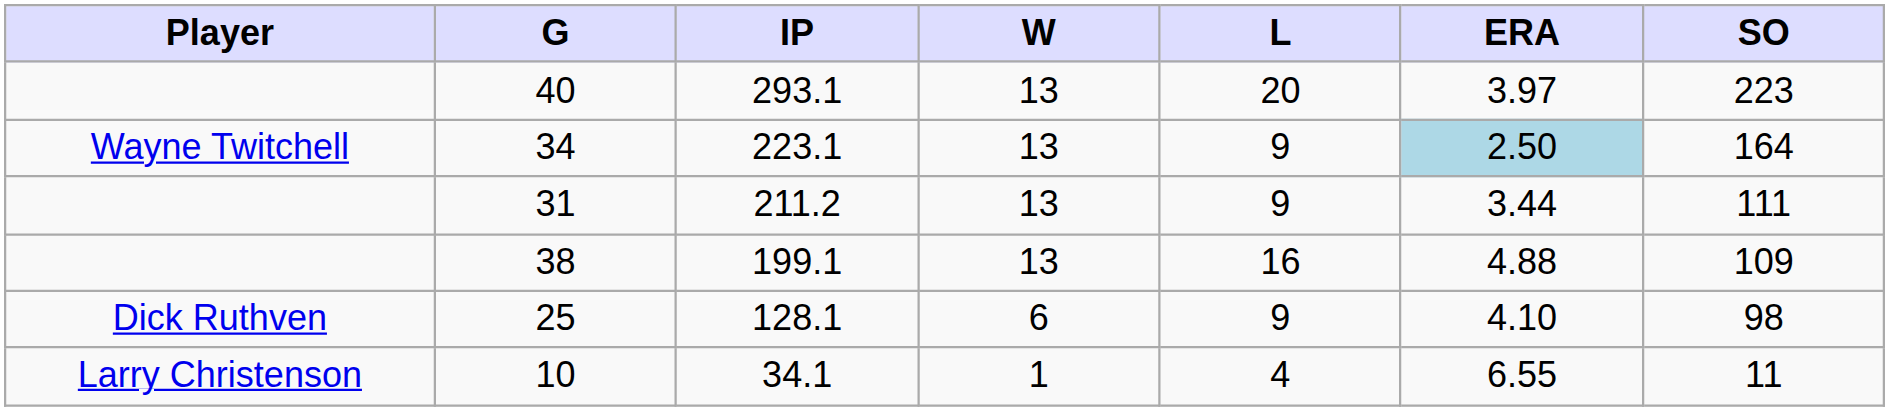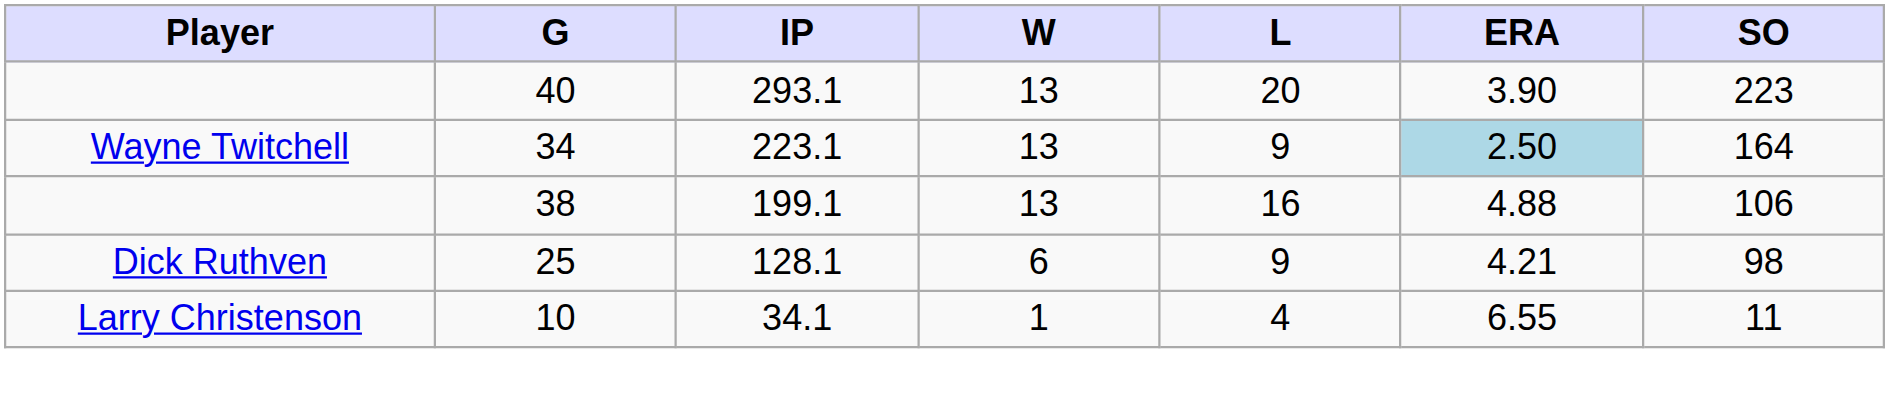 <table class="wikitable sortable">
 <tr>
 <th style="background:#ddf; width:16%;">Player</th>
 <th style="background:#ddf; width:9%;">G</th>
 <th style="background:#ddf; width:9%;">IP</th>
 <th style="background:#ddf; width:9%;">W</th>
 <th style="background:#ddf; width:9%;">L</th>
 <th style="background:#ddf; width:9%;">ERA</th>
 <th style="background:#ddf; width:9%;">SO</th>
 </tr>
 <tr style="text-align:center;">
 <td></td>
 <td>40</td>
 <td>293.1</td>
 <td>13</td>
 <td>20</td>
-<td>3.97</td>
+<td>3.90</td>
 <td>223</td>
 </tr>
 <tr style="text-align:center;">
 <td><a href='#'>Wayne Twitchell</a></td>
 <td>34</td>
 <td>223.1</td>
 <td>13</td>
 <td>9</td>
 <td style="background: lightblue;">2.50</td>
 <td>164</td>
 </tr>
-<tr align=center>
-<td></td>
-<td>31</td>
-<td>211.2</td>
-<td>13</td>
-<td>9</td>
-<td>3.44</td>
-<td>111</td>
-</tr>
 <tr style="text-align:center;">
 <td></td>
 <td>38</td>
 <td>199.1</td>
 <td>13</td>
 <td>16</td>
 <td>4.88</td>
-<td>109</td>
+<td>106</td>
 </tr>
 <tr align=center>
 <td><a href='#'>Dick Ruthven</a></td>
 <td>25</td>
 <td>128.1</td>
 <td>6</td>
 <td>9</td>
-<td>4.10</td>
+<td>4.21</td>
 <td>98</td>
 </tr>
 <tr align=center>
 <td><a href='#'>Larry Christenson</a></td>
 <td>10</td>
 <td>34.1</td>
 <td>1</td>
 <td>4</td>
 <td>6.55</td>
 <td>11</td>
 </tr>
 </table>
